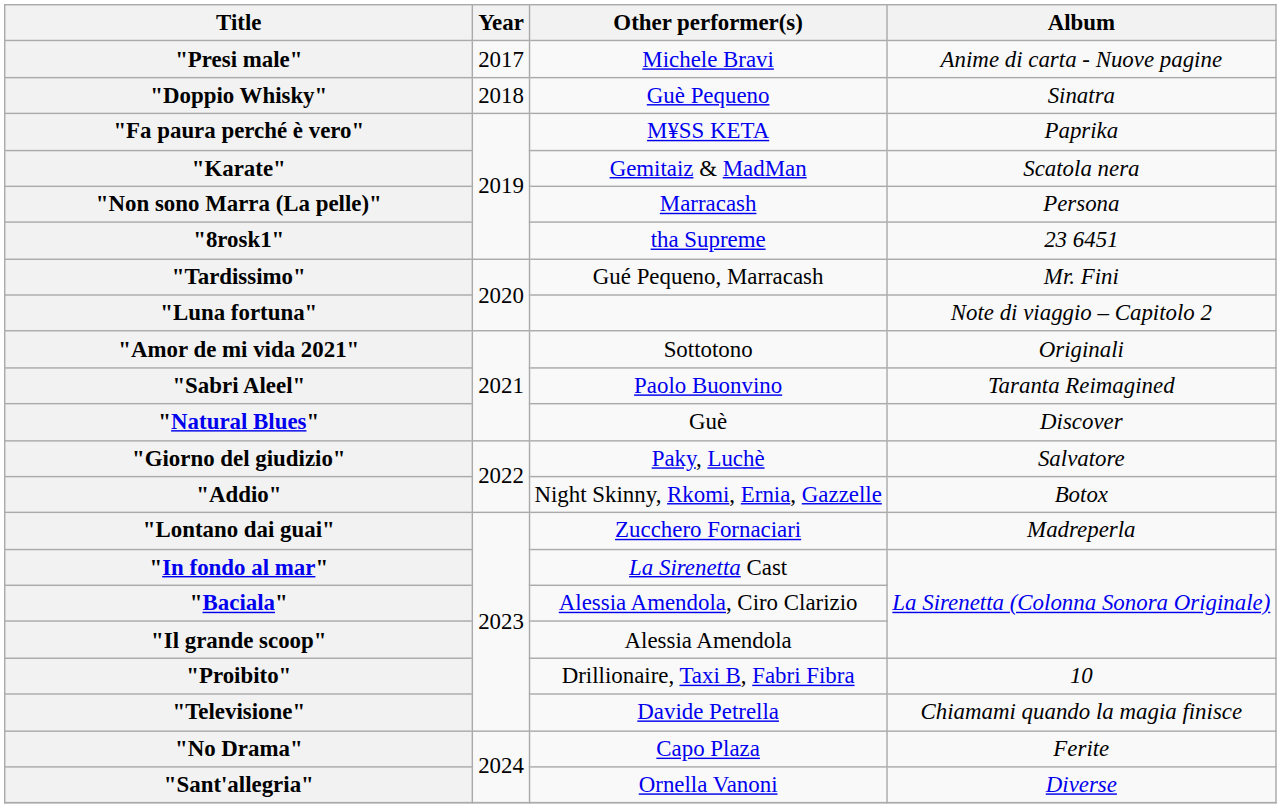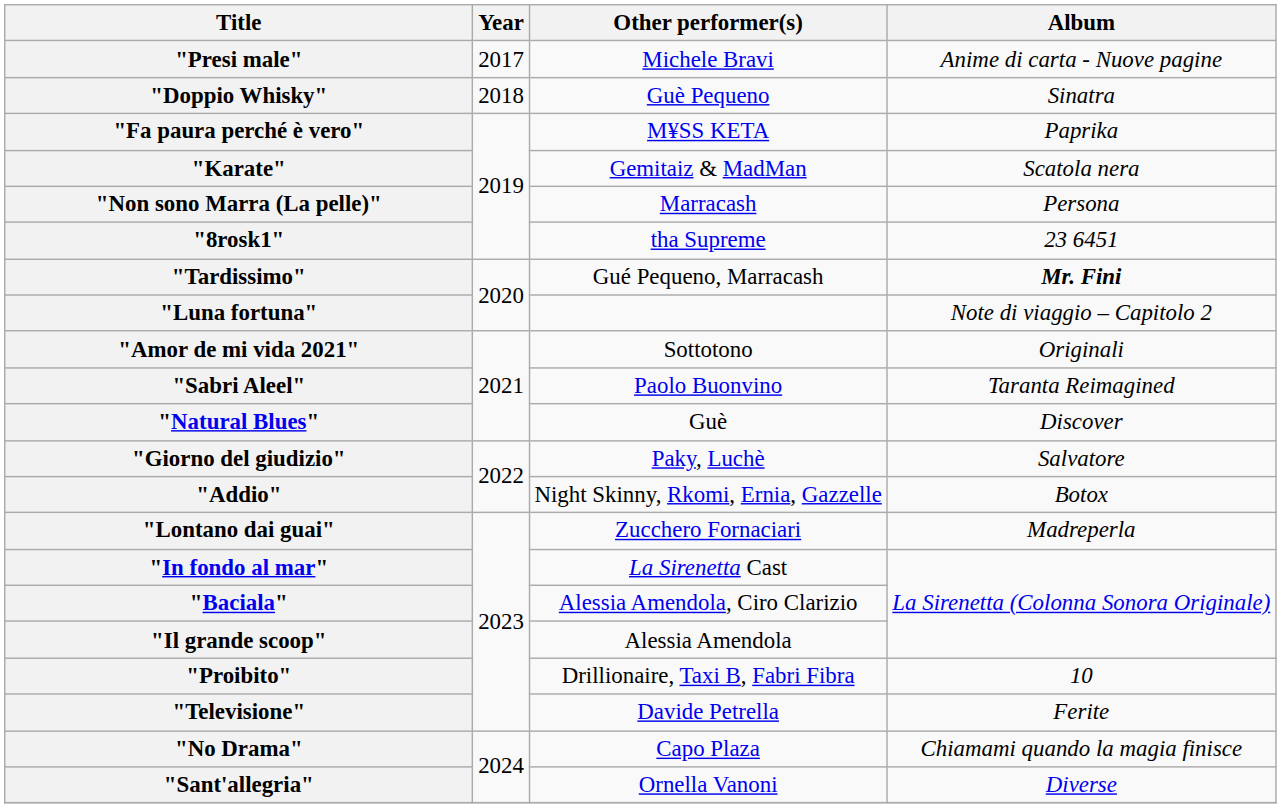 <table class="wikitable plainrowheaders" style="text-align:center;">
 <tr>
 <th scope="col" style="width:20em;">Title</th>
 <th scope="col" style="width:1em;">Year</th>
 <th scope="col">Other performer(s)</th>
 <th scope="col">Album</th>
 </tr>
 <tr>
 <th scope="row">"Presi male"</th>
 <td>2017</td>
 <td><a href='#'>Michele Bravi</a></td>
 <td><em>Anime di carta - Nuove pagine</em></td>
 </tr>
 <tr>
 <th scope="row">"Doppio Whisky"</th>
 <td>2018</td>
 <td><a href='#'>Guè Pequeno</a></td>
 <td><em>Sinatra</em></td>
 </tr>
 <tr>
 <th scope="row">"Fa paura perché è vero"</th>
 <td rowspan="4">2019</td>
 <td><a href='#'>M¥SS KETA</a></td>
 <td><em>Paprika</em></td>
 </tr>
 <tr>
 <th scope="row">"Karate"</th>
 <td><a href='#'>Gemitaiz</a> & <a href='#'>MadMan</a></td>
 <td><em>Scatola nera</em></td>
 </tr>
 <tr>
 <th scope="row">"Non sono Marra (La pelle)"</th>
 <td><a href='#'>Marracash</a></td>
 <td><em>Persona</em></td>
 </tr>
 <tr>
 <th scope="row">"8rosk1"</th>
 <td><a href='#'>tha Supreme</a></td>
 <td><em>23 6451</em></td>
 </tr>
 <tr>
 <th scope="row">"Tardissimo"</th>
 <td rowspan="2">2020</td>
 <td>Gué Pequeno, Marracash</td>
-<td><em>Mr. Fini</em></td>
+<td><strong><em>Mr. Fini</em></strong></td>
 </tr>
 <tr>
 <th scope="row">"Luna fortuna"</th>
 <td></td>
 <td><em>Note di viaggio – Capitolo 2</em></td>
 </tr>
 <tr>
 <th scope="row">"Amor de mi vida 2021"</th>
 <td rowspan="3">2021</td>
 <td>Sottotono</td>
 <td><em>Originali</em></td>
 </tr>
 <tr>
 <th scope="row">"Sabri Aleel"</th>
 <td><a href='#'>Paolo Buonvino</a></td>
 <td><em>Taranta Reimagined</em></td>
 </tr>
 <tr>
 <th scope="row">"<a href='#'>Natural Blues</a>"</th>
 <td>Guè</td>
 <td><em>Discover</em></td>
 </tr>
 <tr>
 <th scope="row">"Giorno del giudizio"</th>
 <td rowspan="2">2022</td>
 <td><a href='#'>Paky</a>, <a href='#'>Luchè</a></td>
 <td><em>Salvatore</em></td>
 </tr>
 <tr>
 <th scope="row">"Addio"</th>
 <td>Night Skinny, <a href='#'>Rkomi</a>, <a href='#'>Ernia</a>, <a href='#'>Gazzelle</a></td>
 <td><em>Botox</em></td>
 </tr>
 <tr>
 <th scope="row">"Lontano dai guai"</th>
 <td rowspan="6">2023</td>
 <td><a href='#'>Zucchero Fornaciari</a></td>
 <td><em>Madreperla</em></td>
 </tr>
 <tr>
 <th scope="row">"<a href='#'>In fondo al mar</a>"</th>
 <td><em><a href='#'>La Sirenetta</a></em> Cast</td>
 <td rowspan="3"><em><a href='#'>La Sirenetta (Colonna Sonora Originale)</a></em></td>
 </tr>
 <tr>
 <th scope="row">"<a href='#'>Baciala</a>"</th>
 <td><a href='#'>Alessia Amendola</a>, Ciro Clarizio</td>
 </tr>
 <tr>
 <th scope="row">"Il grande scoop"</th>
 <td>Alessia Amendola</td>
 </tr>
 <tr>
 <th scope="row">"Proibito"</th>
 <td>Drillionaire, <a href='#'>Taxi B</a>, <a href='#'>Fabri Fibra</a></td>
 <td><em>10</em></td>
 </tr>
 <tr>
 <th scope="row">"Televisione"</th>
 <td><a href='#'>Davide Petrella</a></td>
-<td><em>Chiamami quando la magia finisce</em></td>
+<td><em>Ferite</em></td>
 </tr>
 <tr>
 <th scope="row">"No Drama"</th>
 <td rowspan="2">2024</td>
 <td><a href='#'>Capo Plaza</a></td>
-<td><em>Ferite</em></td>
+<td><em>Chiamami quando la magia finisce</em></td>
 </tr>
 <tr>
 <th scope="row">"Sant'allegria"</th>
 <td><a href='#'>Ornella Vanoni</a></td>
 <td><em><a href='#'>Diverse</a></em></td>
 </tr>
 <tr>
 </tr>
 </table>
